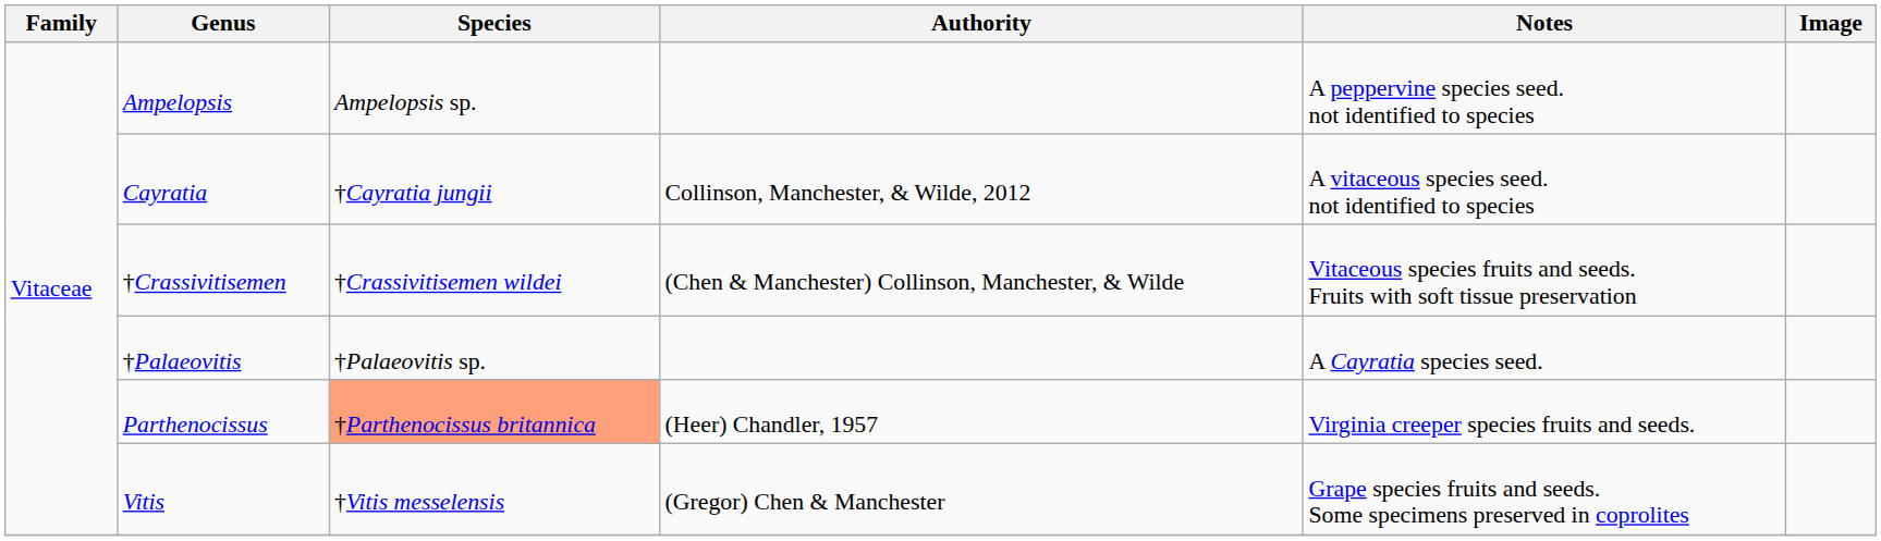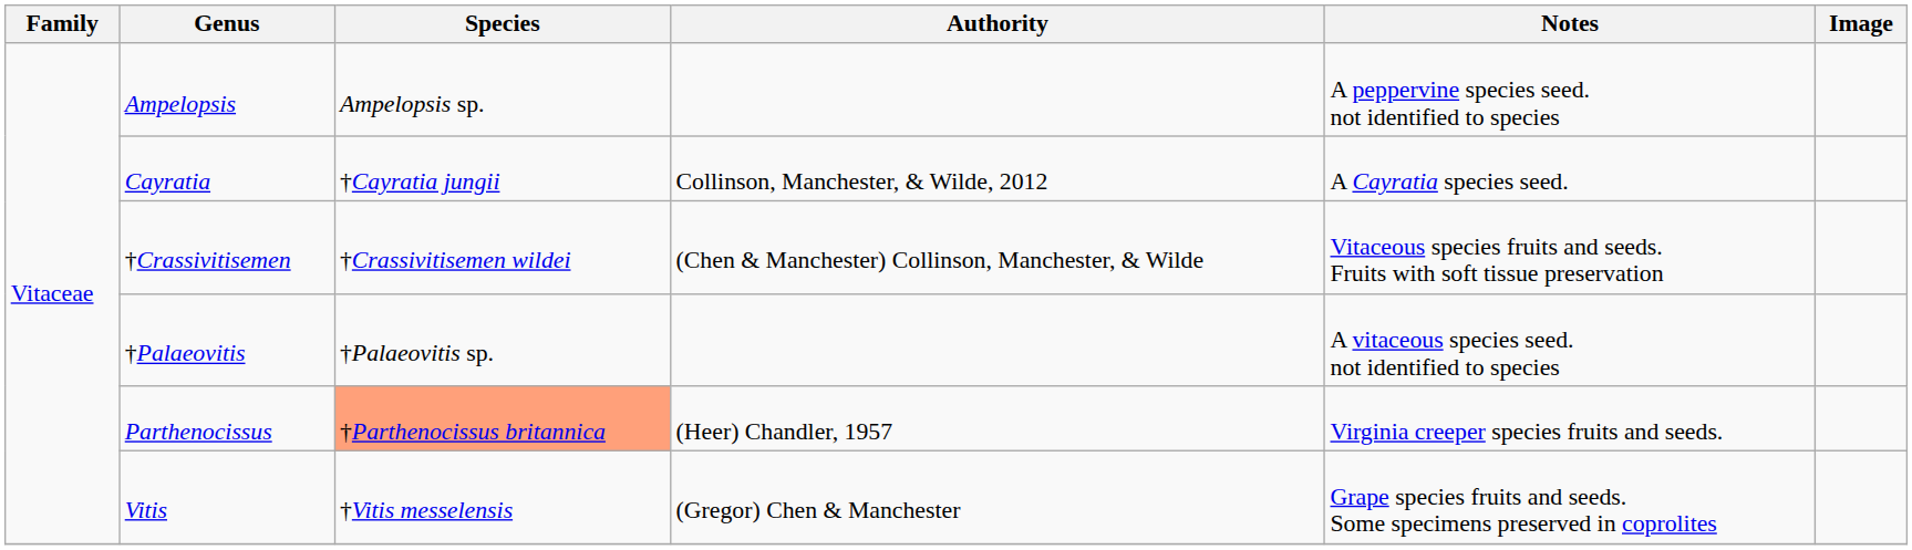 <table class="wikitable" align="center" width="100%">
 <tr>
 <th>Family</th>
 <th>Genus</th>
 <th>Species</th>
 <th>Authority</th>
 <th>Notes</th>
 <th>Image</th>
 </tr>
 <tr>
 <td rowspan=6><a href='#'>Vitaceae</a></td>
 <td><br><em><a href='#'>Ampelopsis</a></em></td>
 <td><br><em>Ampelopsis</em> sp.</td>
 <td></td>
 <td><br>A <a href='#'>peppervine</a> species seed.<br>not identified to species</td>
 <td></td>
 </tr>
 <tr>
 <td><br><em><a href='#'>Cayratia</a></em></td>
 <td><br>†<em><a href='#'>Cayratia jungii</a></em></td>
 <td><br>Collinson, Manchester, & Wilde, 2012</td>
-<td><br>A <a href='#'>vitaceous</a> species seed.<br>not identified to species</td>
+<td><br>A <em><a href='#'>Cayratia</a></em> species seed.</td>
 <td></td>
 </tr>
 <tr>
 <td><br>†<em><a href='#'>Crassivitisemen</a></em></td>
 <td><br>†<em><a href='#'>Crassivitisemen wildei</a></em></td>
 <td><br>(Chen & Manchester) Collinson, Manchester, & Wilde</td>
 <td><br><a href='#'>Vitaceous</a> species fruits and seeds.<br>Fruits with soft tissue preservation</td>
 <td></td>
 </tr>
 <tr>
 <td><br>†<em><a href='#'>Palaeovitis</a></em></td>
 <td><br>†<em>Palaeovitis</em> sp.</td>
 <td></td>
-<td><br>A <em><a href='#'>Cayratia</a></em> species seed.</td>
+<td><br>A <a href='#'>vitaceous</a> species seed.<br>not identified to species</td>
 <td></td>
 </tr>
 <tr>
 <td><br><em><a href='#'>Parthenocissus</a></em></td>
 <td style="background: lightsalmon;"><br>†<em><a href='#'>Parthenocissus britannica</a></em></td>
 <td><br>(Heer) Chandler, 1957</td>
 <td><br><a href='#'>Virginia creeper</a> species fruits and seeds.</td>
 <td></td>
 </tr>
 <tr>
 <td><br><em><a href='#'>Vitis</a></em></td>
 <td><br>†<em><a href='#'>Vitis messelensis</a></em></td>
 <td><br>(Gregor) Chen & Manchester</td>
 <td><br><a href='#'>Grape</a> species fruits and seeds.<br>Some specimens preserved in <a href='#'>coprolites</a></td>
 <td></td>
 </tr>
 <tr>
 </tr>
 </table>
